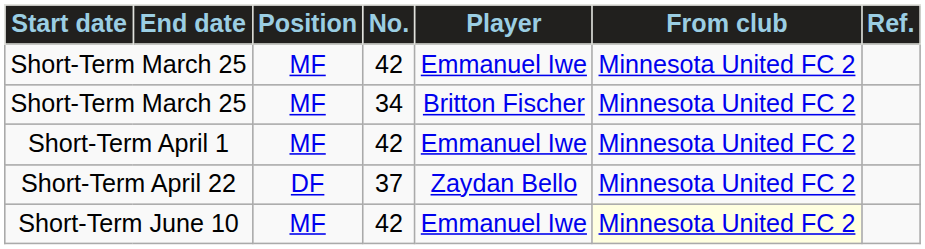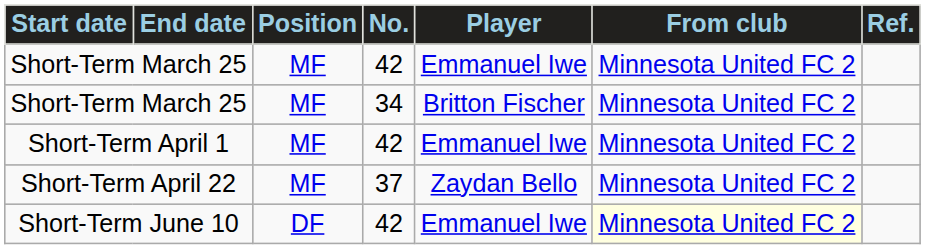 <table class="wikitable sortable" style="text-align:center">
 <tr>
 <th style="background:#21201E;color:#9BCEE3;border:1px solid #E1E2DD">Start date</th>
 <th style="background:#21201E;color:#9BCEE3;border:1px solid #E1E2DD">End date</th>
 <th style="background:#21201E;color:#9BCEE3;border:1px solid #E1E2DD">Position</th>
 <th style="background:#21201E;color:#9BCEE3;border:1px solid #E1E2DD">No.</th>
 <th style="background:#21201E;color:#9BCEE3;border:1px solid #E1E2DD">Player</th>
 <th style="background:#21201E;color:#9BCEE3;border:1px solid #E1E2DD">From club</th>
 <th style="background:#21201E;color:#9BCEE3;border:1px solid #E1E2DD">Ref.</th>
 </tr>
 <tr>
 <td colspan="2">Short-Term March 25</td>
 <td><a href='#'>MF</a></td>
 <td>42</td>
 <td><a href='#'>Emmanuel Iwe</a></td>
 <td><a href='#'>Minnesota United FC 2</a></td>
 <td></td>
 </tr>
 <tr>
 <td colspan="2">Short-Term March 25</td>
 <td><a href='#'>MF</a></td>
 <td>34</td>
 <td><a href='#'>Britton Fischer</a></td>
 <td><a href='#'>Minnesota United FC 2</a></td>
 <td></td>
 </tr>
 <tr>
 <td colspan="2">Short-Term April 1</td>
 <td><a href='#'>MF</a></td>
 <td>42</td>
 <td><a href='#'>Emmanuel Iwe</a></td>
 <td><a href='#'>Minnesota United FC 2</a></td>
 <td></td>
 </tr>
 <tr>
 <td colspan="2">Short-Term April 22</td>
-<td><a href='#'>DF</a></td>
+<td><a href='#'>MF</a></td>
 <td>37</td>
 <td><a href='#'>Zaydan Bello</a></td>
 <td><a href='#'>Minnesota United FC 2</a></td>
 <td></td>
 </tr>
 <tr>
 <td colspan="2">Short-Term June 10</td>
-<td><a href='#'>MF</a></td>
+<td><a href='#'>DF</a></td>
 <td>42</td>
 <td><a href='#'>Emmanuel Iwe</a></td>
 <td style="background: lightyellow;"><a href='#'>Minnesota United FC 2</a></td>
 <td></td>
 </tr>
 </table>
